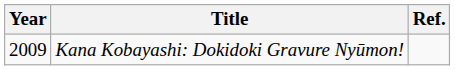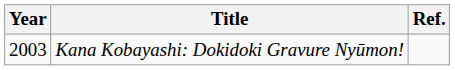 <table class="wikitable">
 <tr>
 <th>Year</th>
 <th>Title</th>
 <th>Ref.</th>
 </tr>
 <tr>
-<td>2009</td>
+<td>2003</td>
 <td><em>Kana Kobayashi: Dokidoki Gravure Nyūmon!</em></td>
 <td></td>
 </tr>
 </table>
